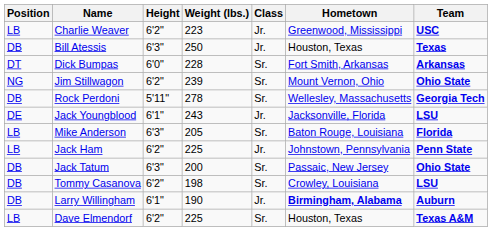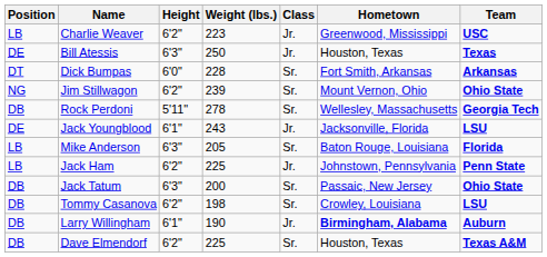 <table class="wikitable" style="font-size: 90%">
 <tr>
 <th>Position</th>
 <th>Name</th>
 <th>Height</th>
 <th>Weight (lbs.)</th>
 <th>Class</th>
 <th>Hometown</th>
 <th>Team</th>
 </tr>
 <tr>
 <td><a href='#'>LB</a></td>
 <td><a href='#'>Charlie Weaver</a></td>
 <td>6'2"</td>
 <td>223</td>
 <td>Jr.</td>
 <td><a href='#'>Greenwood, Mississippi</a></td>
 <td><strong><a href='#'>USC</a></strong></td>
 </tr>
 <tr>
-<td><a href='#'>DB</a></td>
+<td><a href='#'>DE</a></td>
 <td><a href='#'>Bill Atessis</a></td>
 <td>6'3"</td>
 <td>250</td>
 <td>Jr.</td>
 <td>Houston, Texas</td>
 <td><strong><a href='#'>Texas</a></strong></td>
 </tr>
 <tr>
 <td><a href='#'>DT</a></td>
 <td><a href='#'>Dick Bumpas</a></td>
 <td>6'0"</td>
 <td>228</td>
 <td>Sr.</td>
 <td><a href='#'>Fort Smith, Arkansas</a></td>
 <td><strong><a href='#'>Arkansas</a></strong></td>
 </tr>
 <tr>
 <td><a href='#'>NG</a></td>
 <td><a href='#'>Jim Stillwagon</a></td>
 <td>6'2"</td>
 <td>239</td>
 <td>Sr.</td>
 <td><a href='#'>Mount Vernon, Ohio</a></td>
 <td><strong><a href='#'>Ohio State</a></strong></td>
 </tr>
 <tr>
 <td><a href='#'>DB</a></td>
 <td><a href='#'>Rock Perdoni</a></td>
 <td>5'11"</td>
 <td>278</td>
 <td>Sr.</td>
 <td><a href='#'>Wellesley, Massachusetts</a></td>
 <td><strong><a href='#'>Georgia Tech</a></strong></td>
 </tr>
 <tr>
 <td><a href='#'>DE</a></td>
 <td><a href='#'>Jack Youngblood</a></td>
 <td>6'1"</td>
 <td>243</td>
 <td>Jr.</td>
 <td><a href='#'>Jacksonville, Florida</a></td>
 <td><strong><a href='#'>LSU</a></strong></td>
 </tr>
 <tr>
 <td><a href='#'>LB</a></td>
 <td><a href='#'>Mike Anderson</a></td>
 <td>6'3"</td>
 <td>205</td>
 <td>Sr.</td>
 <td><a href='#'>Baton Rouge, Louisiana</a></td>
 <td><strong><a href='#'>Florida</a></strong></td>
 </tr>
 <tr>
 <td><a href='#'>LB</a></td>
 <td><a href='#'>Jack Ham</a></td>
 <td>6'2"</td>
 <td>225</td>
 <td>Jr.</td>
 <td><a href='#'>Johnstown, Pennsylvania</a></td>
 <td><strong><a href='#'>Penn State</a></strong></td>
 </tr>
 <tr>
 <td><a href='#'>DB</a></td>
 <td><a href='#'>Jack Tatum</a></td>
 <td>6'3"</td>
 <td>200</td>
 <td>Sr.</td>
 <td><a href='#'>Passaic, New Jersey</a></td>
 <td><strong><a href='#'>Ohio State</a></strong></td>
 </tr>
 <tr>
 <td><a href='#'>DB</a></td>
 <td><a href='#'>Tommy Casanova</a></td>
 <td>6'2"</td>
 <td>198</td>
 <td>Sr.</td>
 <td><a href='#'>Crowley, Louisiana</a></td>
 <td><strong><a href='#'>LSU</a></strong></td>
 </tr>
 <tr>
 <td><a href='#'>DB</a></td>
 <td><a href='#'>Larry Willingham</a></td>
 <td>6'1"</td>
 <td>190</td>
 <td>Jr.</td>
 <td><strong><a href='#'>Birmingham, Alabama</a></strong></td>
 <td><strong><a href='#'>Auburn</a></strong></td>
 </tr>
 <tr>
-<td><a href='#'>LB</a></td>
+<td><a href='#'>DB</a></td>
 <td><a href='#'>Dave Elmendorf</a></td>
 <td>6'2"</td>
 <td>225</td>
 <td>Sr.</td>
 <td>Houston, Texas</td>
 <td><strong><a href='#'>Texas A&M</a></strong></td>
 </tr>
 </table>
